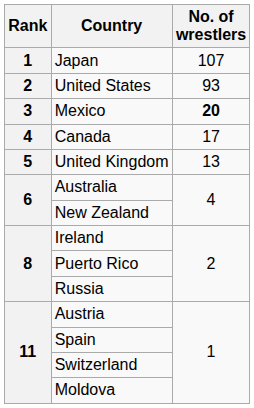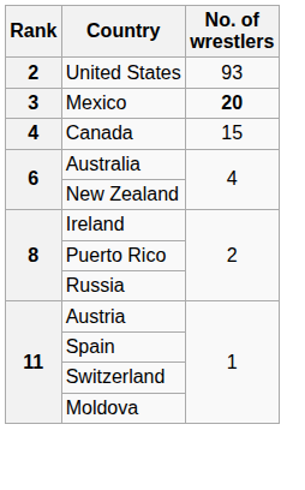 <table class="sortable wikitable" style="text-align:center;">
 <tr>
 <th>Rank</th>
 <th align=left>Country</th>
 <th>No. of<br>wrestlers</th>
-</tr>
-<tr>
-<th>1</th>
-<td align=left> Japan</td>
-<td align="center">107</td>
 </tr>
 <tr>
 <th>2</th>
 <td align=left> United States</td>
 <td align="center">93</td>
 </tr>
 <tr>
 <th>3</th>
 <td align=left> Mexico</td>
 <td align="center"><strong>20</strong></td>
 </tr>
 <tr>
 <th>4</th>
 <td align=left> Canada</td>
-<td align="center">17</td>
-</tr>
-<tr>
-<th>5</th>
-<td align=left> United Kingdom</td>
-<td align="center">13</td>
+<td align="center">15</td>
 </tr>
 <tr>
 <th rowspan="2">6</th>
 <td align=left> Australia</td>
 <td rowspan="2" align="center">4</td>
 </tr>
 <tr>
 <td align=left> New Zealand</td>
 </tr>
 <tr>
 <th rowspan="3">8</th>
 <td align="left"> Ireland</td>
 <td rowspan="3" align="center">2</td>
 </tr>
 <tr>
 <td align=left> Puerto Rico</td>
 </tr>
 <tr>
 <td align=left> Russia</td>
 </tr>
 <tr>
 <th rowspan="4">11</th>
 <td align=left> Austria</td>
 <td rowspan="4" align="center">1</td>
 </tr>
 <tr>
 <td align=left> Spain</td>
 </tr>
 <tr>
 <td align=left> Switzerland</td>
 </tr>
 <tr>
 <td align="left"> Moldova</td>
 </tr>
 </table>
